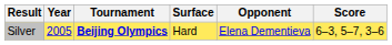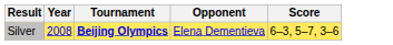 <table class="sortable wikitable">
 <tr>
 <th>Result</th>
 <th>Year</th>
 <th>Tournament</th>
-<th>Surface</th>
 <th>Opponent</th>
 <th>Score</th>
 </tr>
 <tr bgcolor=FFEA5C>
 <td bgcolor=silver>Silver</td>
-<td><a href='#'>2005</a></td>
+<td><a href='#'>2008</a></td>
 <td><strong><a href='#'>Beijing Olympics</a></strong></td>
-<td>Hard</td>
 <td> <a href='#'>Elena Dementieva</a></td>
 <td>6–3, 5–7, 3–6</td>
 </tr>
 </table>
